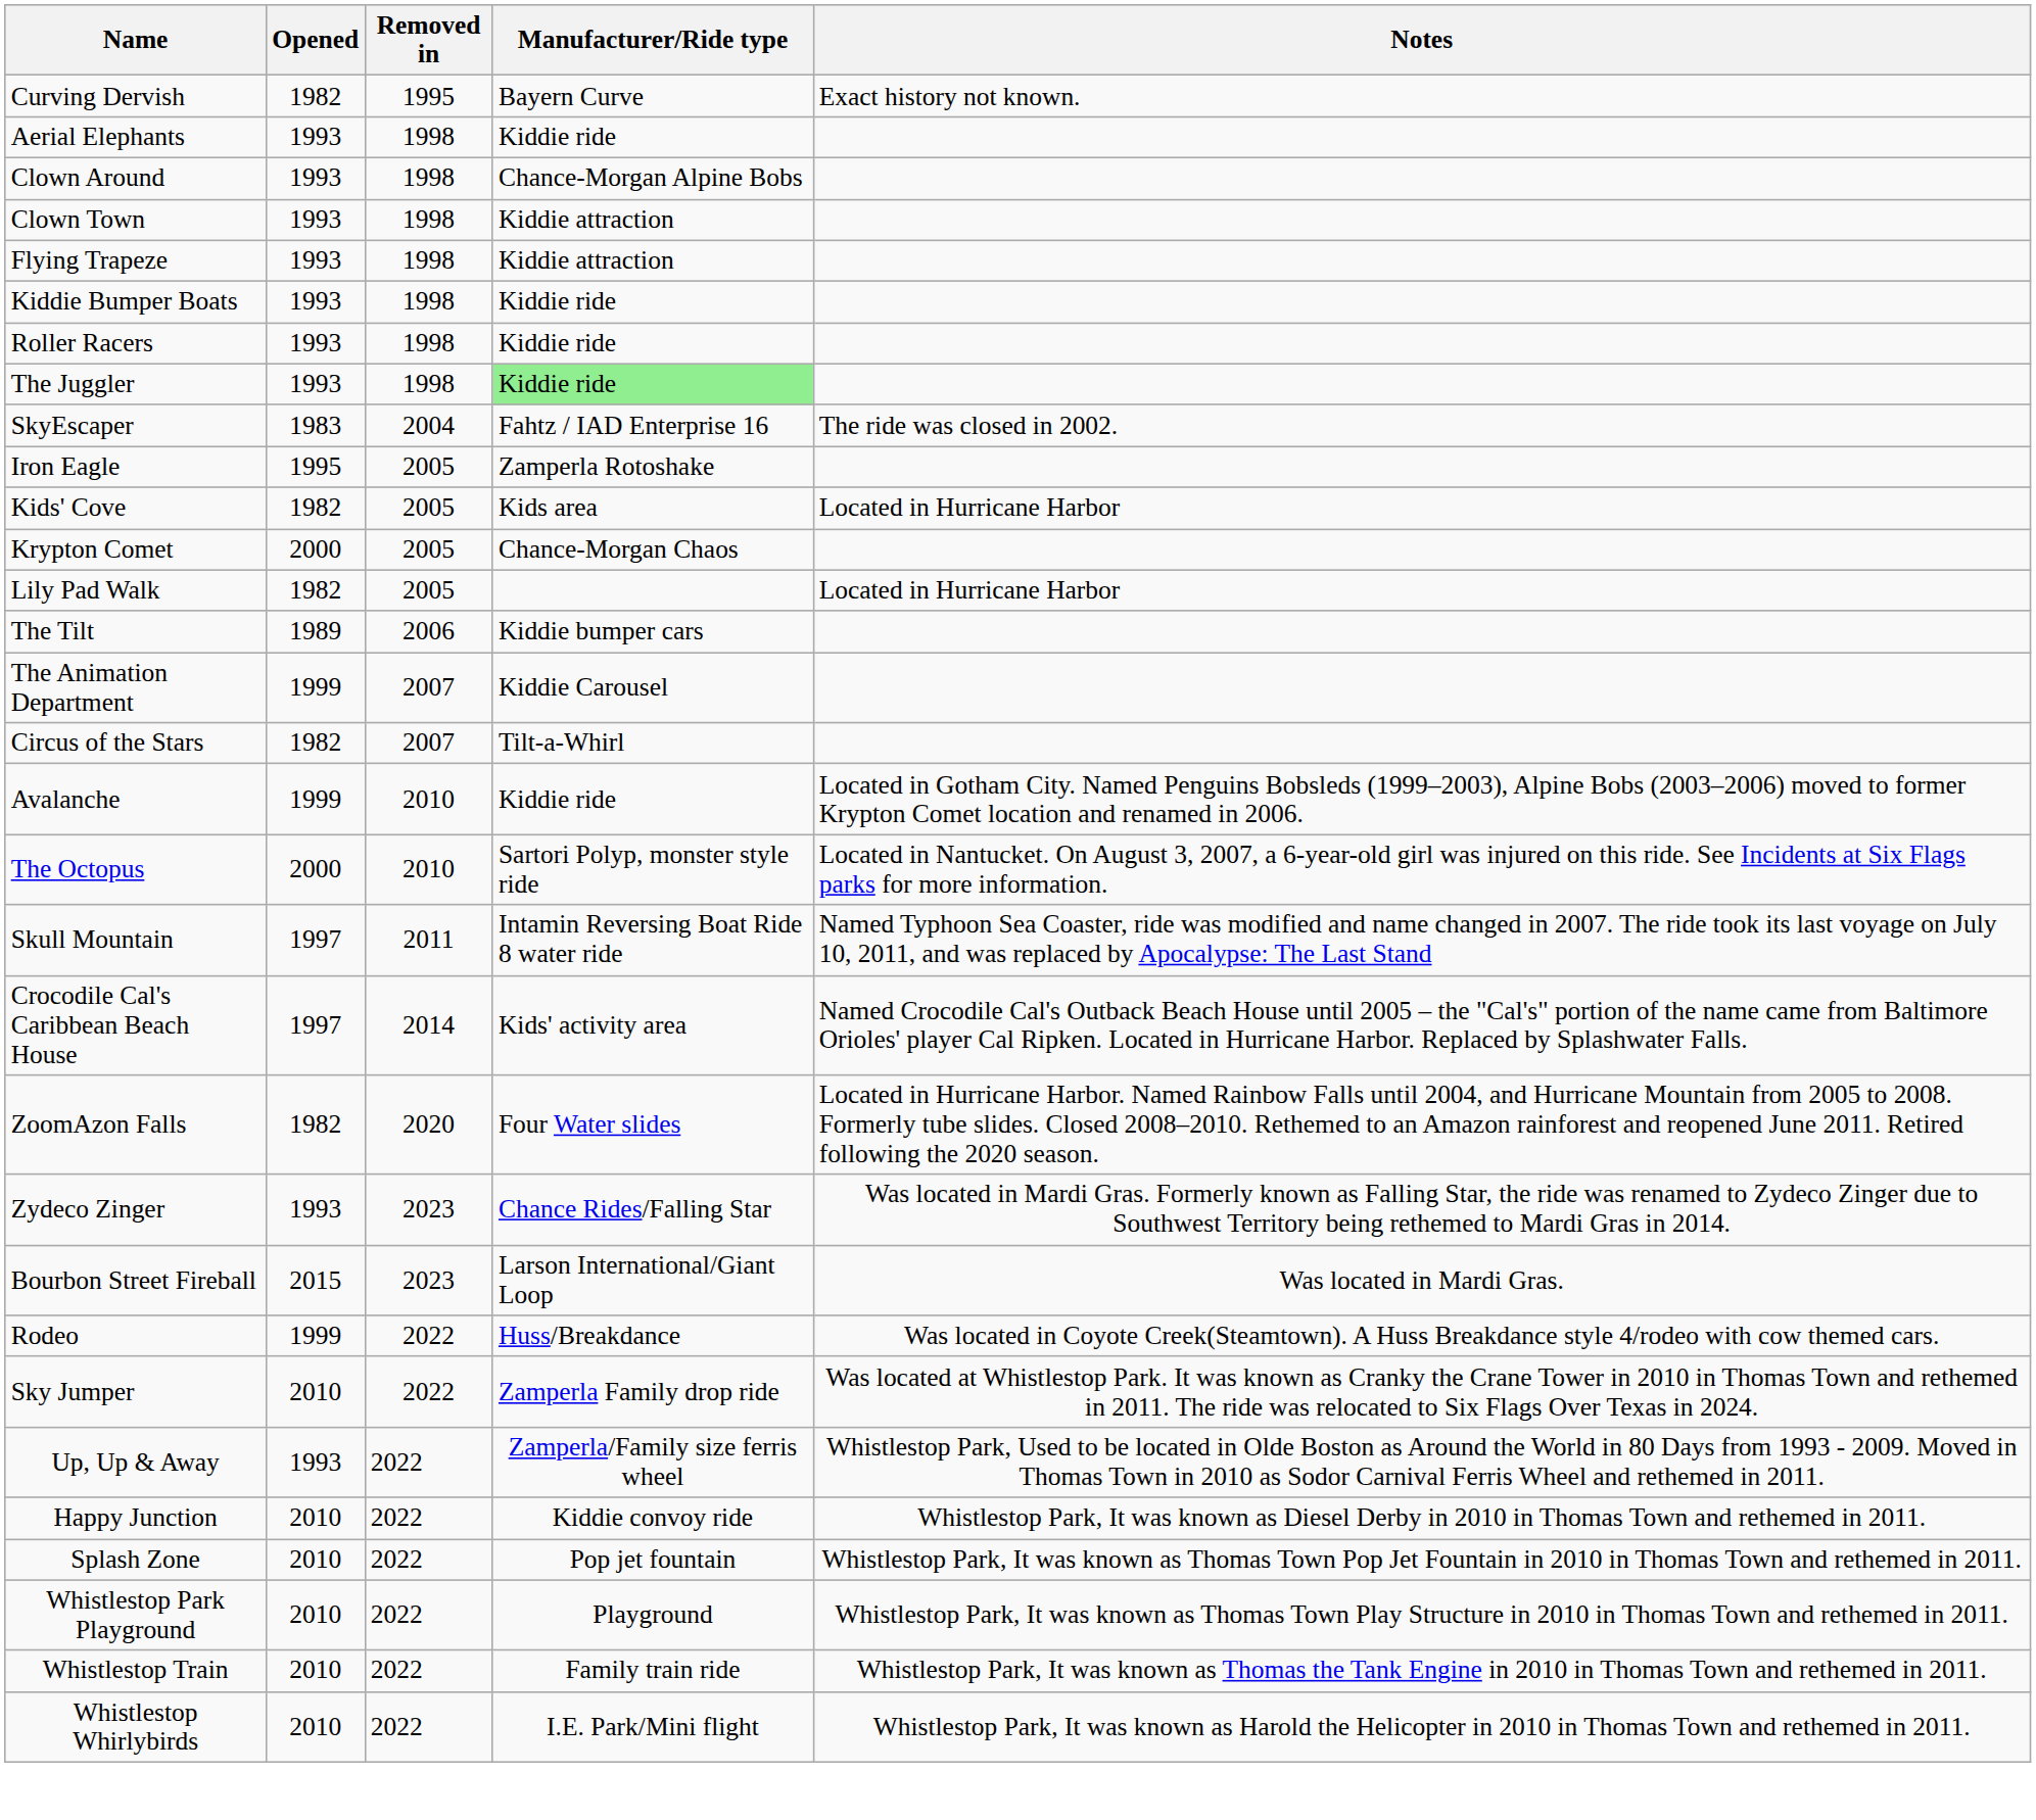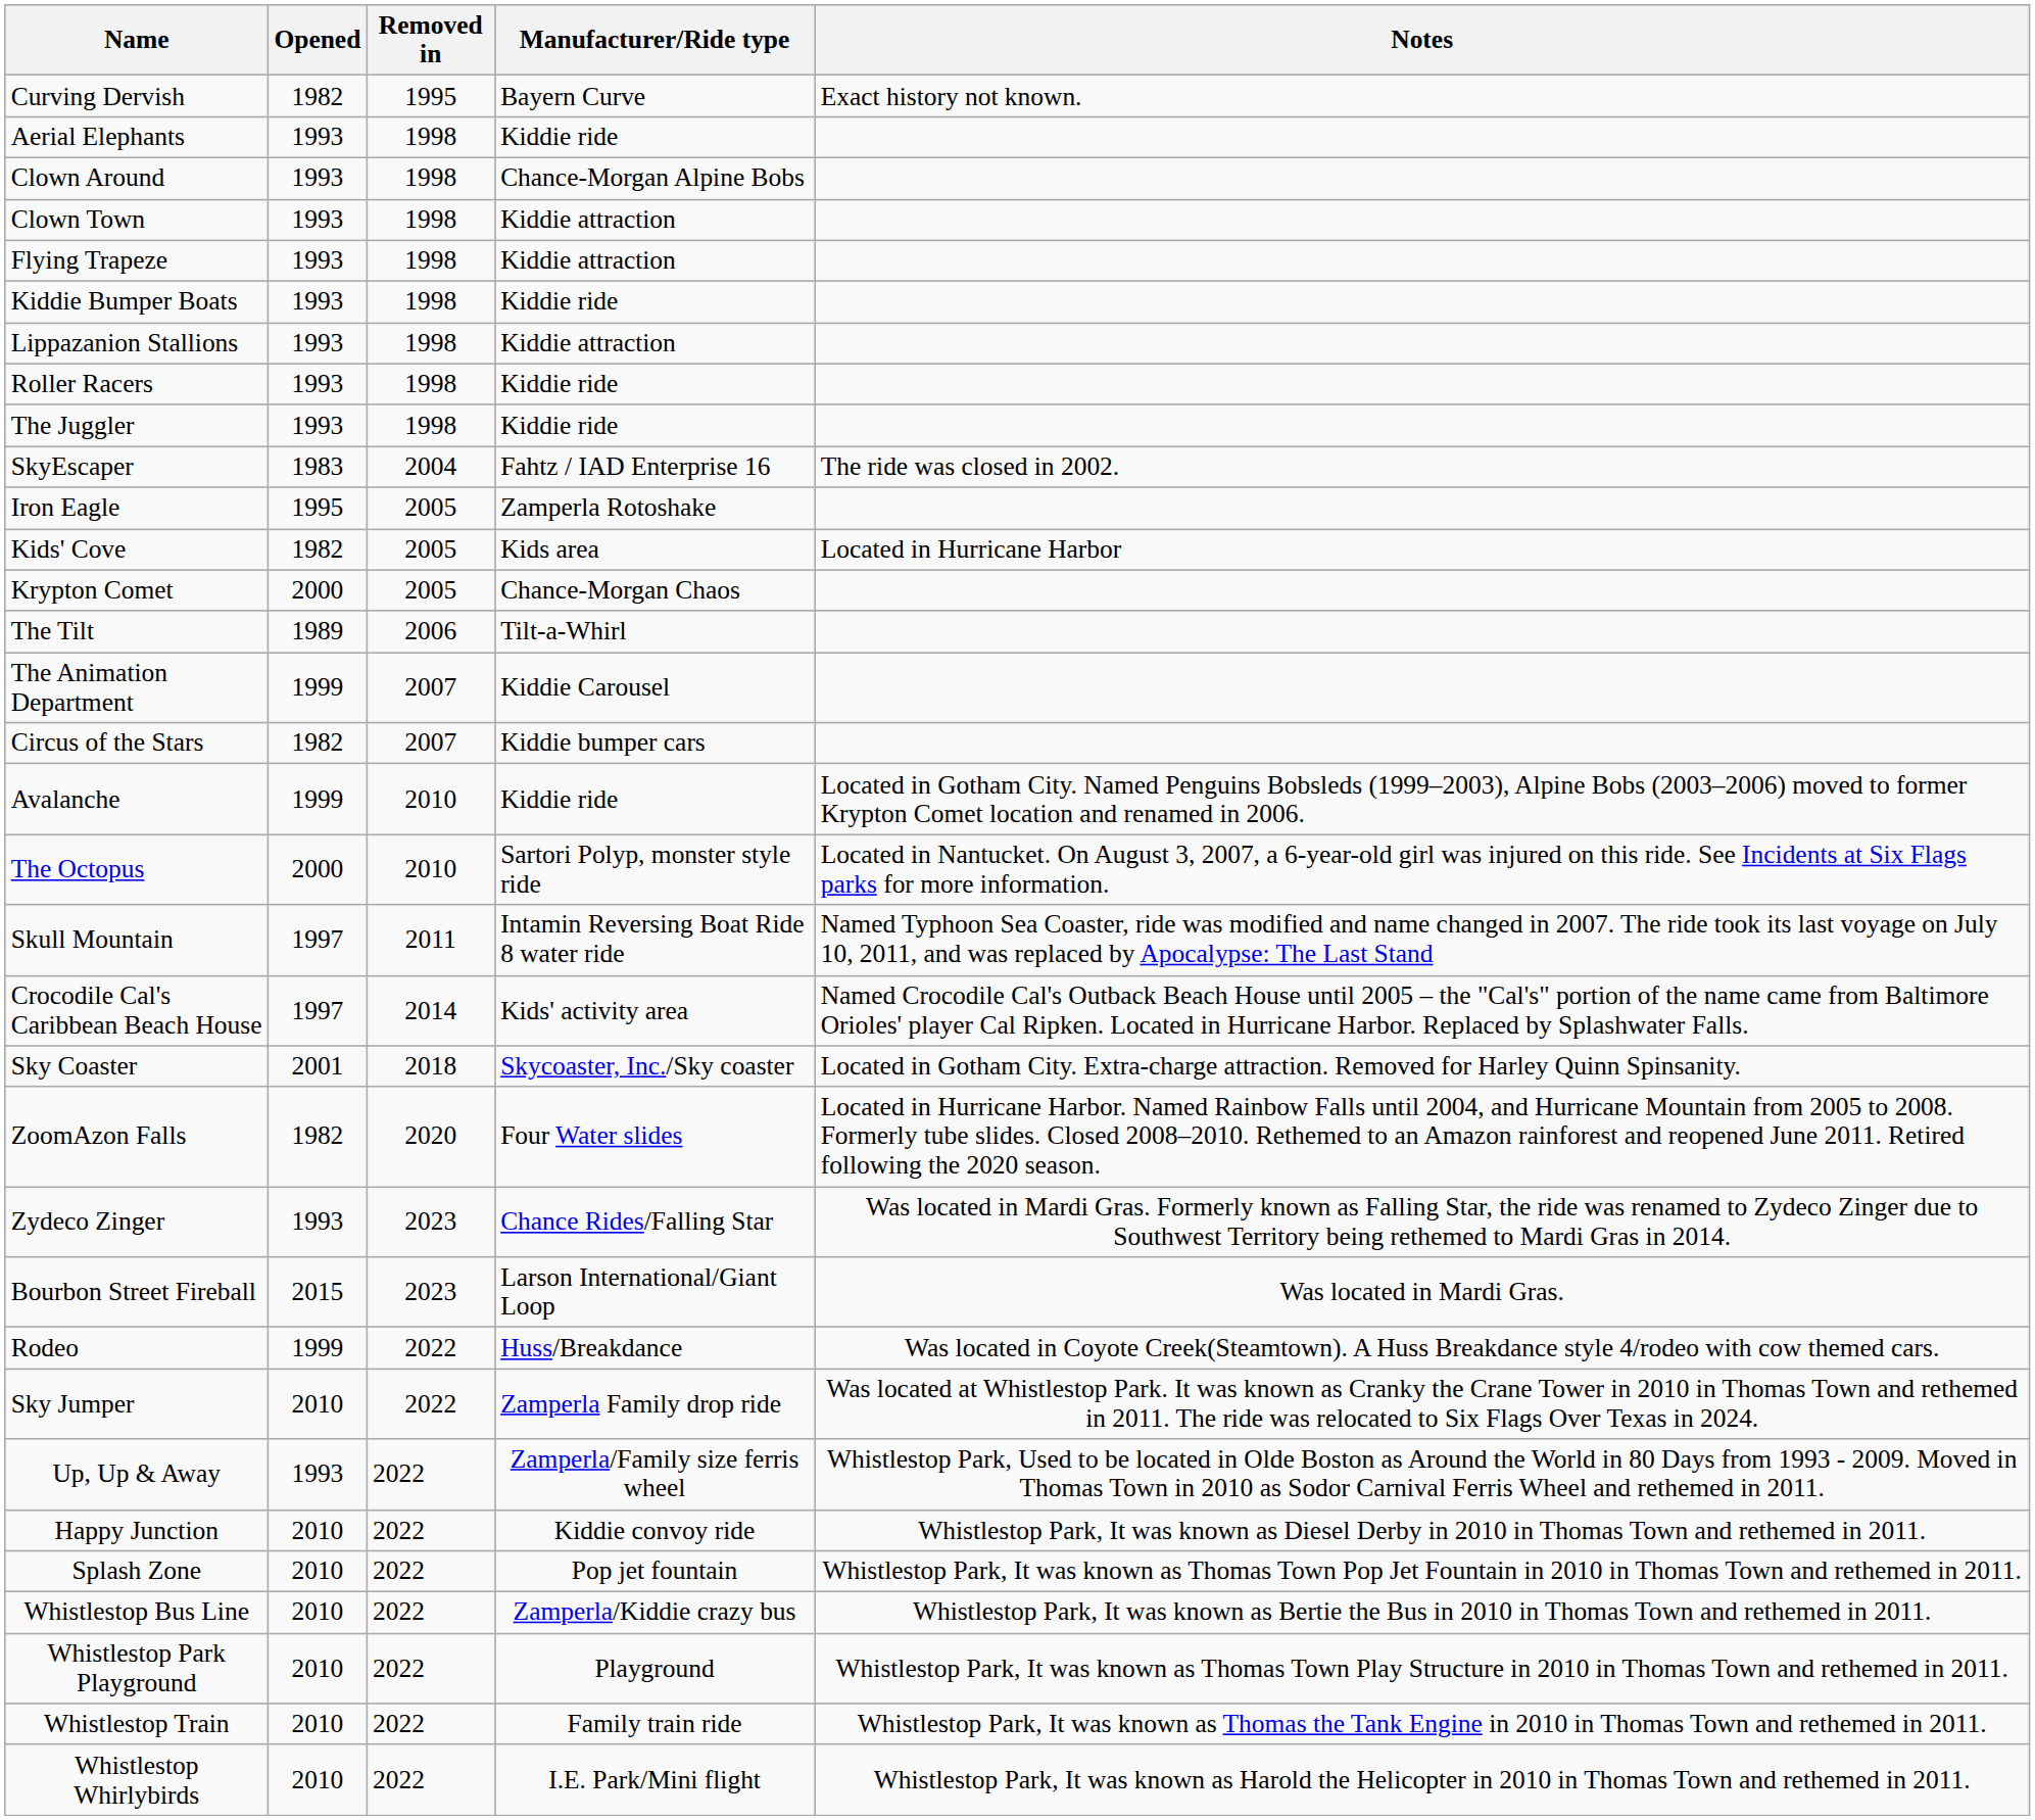 <table class="wikitable sortable">
 <tr>
 <th>Name</th>
 <th>Opened</th>
 <th>Removed in</th>
 <th>Manufacturer/Ride type</th>
 <th class="unsortable">Notes</th>
 </tr>
 <tr>
 <td>Curving Dervish</td>
 <td align=center>1982</td>
 <td align=center>1995</td>
 <td>Bayern Curve</td>
 <td>Exact history not known.</td>
 </tr>
 <tr>
 <td>Aerial Elephants</td>
 <td align=center>1993</td>
 <td align=center>1998</td>
 <td>Kiddie ride</td>
 <td></td>
 </tr>
 <tr>
 <td>Clown Around</td>
 <td align=center>1993</td>
 <td align=center>1998</td>
 <td>Chance-Morgan Alpine Bobs</td>
 <td></td>
 </tr>
 <tr>
 <td>Clown Town</td>
 <td align=center>1993</td>
 <td align=center>1998</td>
 <td>Kiddie attraction</td>
 <td></td>
 </tr>
 <tr>
 <td>Flying Trapeze</td>
 <td align=center>1993</td>
 <td align=center>1998</td>
 <td>Kiddie attraction</td>
 <td></td>
 </tr>
 <tr>
 <td>Kiddie Bumper Boats</td>
 <td align=center>1993</td>
 <td align=center>1998</td>
 <td>Kiddie ride</td>
 <td></td>
 </tr>
 <tr>
+<td>Lippazanion Stallions</td>
+<td align=center>1993</td>
+<td align=center>1998</td>
+<td>Kiddie attraction</td>
+<td></td>
+</tr>
+<tr>
 <td>Roller Racers</td>
 <td align=center>1993</td>
 <td align=center>1998</td>
 <td>Kiddie ride</td>
 <td></td>
 </tr>
 <tr>
 <td>The Juggler</td>
 <td align=center>1993</td>
 <td align=center>1998</td>
-<td style="background: lightgreen;">Kiddie ride</td>
+<td>Kiddie ride</td>
 <td></td>
 </tr>
 <tr>
 <td>SkyEscaper</td>
 <td align=center>1983</td>
 <td align=center>2004</td>
 <td>Fahtz / IAD Enterprise 16</td>
 <td>The ride was closed in 2002.</td>
 </tr>
 <tr>
 <td>Iron Eagle</td>
 <td align=center>1995</td>
 <td align=center>2005</td>
 <td>Zamperla Rotoshake</td>
 <td></td>
 </tr>
 <tr>
 <td>Kids' Cove</td>
 <td align=center>1982</td>
 <td align=center>2005</td>
 <td>Kids area</td>
 <td>Located in Hurricane Harbor</td>
 </tr>
 <tr>
 <td>Krypton Comet</td>
 <td align=center>2000</td>
 <td align=center>2005</td>
 <td>Chance-Morgan Chaos</td>
 <td></td>
 </tr>
 <tr>
-<td>Lily Pad Walk</td>
-<td align=center>1982</td>
-<td align=center>2005</td>
-<td></td>
-<td>Located in Hurricane Harbor</td>
-</tr>
-<tr>
 <td>The Tilt</td>
 <td align=center>1989</td>
 <td align=center>2006</td>
-<td>Kiddie bumper cars</td>
+<td>Tilt-a-Whirl</td>
 <td></td>
 </tr>
 <tr>
 <td>The Animation Department</td>
 <td align=center>1999</td>
 <td align=center>2007</td>
 <td>Kiddie Carousel</td>
 <td></td>
 </tr>
 <tr>
 <td>Circus of the Stars</td>
 <td align=center>1982</td>
 <td align=center>2007</td>
-<td>Tilt-a-Whirl</td>
+<td>Kiddie bumper cars</td>
 <td></td>
 </tr>
 <tr>
 <td>Avalanche</td>
 <td align=center>1999</td>
 <td align=center>2010</td>
 <td>Kiddie ride</td>
 <td>Located in Gotham City. Named Penguins Bobsleds (1999–2003), Alpine Bobs (2003–2006) moved to former Krypton Comet location and renamed in 2006.</td>
 </tr>
 <tr>
 <td><a href='#'>The Octopus</a></td>
 <td align=center>2000</td>
 <td align=center>2010</td>
 <td>Sartori Polyp, monster style ride</td>
 <td>Located in Nantucket. On August 3, 2007, a 6-year-old girl was injured on this ride. See <a href='#'>Incidents at Six Flags parks</a> for more information.</td>
 </tr>
 <tr>
 <td>Skull Mountain</td>
 <td align=center>1997</td>
 <td align=center>2011</td>
 <td>Intamin Reversing Boat Ride 8 water ride</td>
 <td>Named Typhoon Sea Coaster, ride was modified and name changed in 2007. The ride took its last voyage on July 10, 2011, and was replaced by <a href='#'>Apocalypse: The Last Stand</a></td>
 </tr>
 <tr>
 <td>Crocodile Cal's Caribbean Beach House</td>
 <td align=center>1997</td>
 <td align=center>2014</td>
 <td>Kids' activity area</td>
 <td>Named Crocodile Cal's Outback Beach House until 2005 – the "Cal's" portion of the name came from Baltimore Orioles' player Cal Ripken. Located in Hurricane Harbor. Replaced by Splashwater Falls.</td>
+</tr>
+<tr>
+<td>Sky Coaster</td>
+<td align=center>2001</td>
+<td align=center>2018</td>
+<td><a href='#'>Skycoaster, Inc.</a>/Sky coaster</td>
+<td>Located in Gotham City. Extra-charge attraction. Removed for Harley Quinn Spinsanity.</td>
 </tr>
 <tr>
 <td>ZoomAzon Falls</td>
 <td align=center>1982</td>
 <td align=center>2020</td>
 <td>Four <a href='#'>Water slides</a></td>
 <td>Located in Hurricane Harbor. Named Rainbow Falls until 2004, and Hurricane Mountain from 2005 to 2008. Formerly tube slides. Closed 2008–2010. Rethemed to an Amazon rainforest and reopened June 2011. Retired following the 2020 season.</td>
 </tr>
 <tr>
 <td>Zydeco Zinger</td>
 <td align=center>1993</td>
 <td align=center>2023</td>
 <td><a href='#'>Chance Rides</a>/Falling Star</td>
 <td align=center>Was located in Mardi Gras. Formerly known as Falling Star, the ride was renamed to Zydeco Zinger due to Southwest Territory being rethemed to Mardi Gras in 2014.</td>
 </tr>
 <tr>
 <td>Bourbon Street Fireball</td>
 <td align=center>2015</td>
 <td align=center>2023</td>
 <td>Larson International/Giant Loop</td>
 <td align=center>Was located in Mardi Gras.</td>
 </tr>
 <tr>
 <td>Rodeo</td>
 <td align=center>1999</td>
 <td align=center>2022</td>
 <td><a href='#'>Huss</a>/Breakdance</td>
 <td align=center>Was located in Coyote Creek(Steamtown). A Huss Breakdance style 4/rodeo with cow themed cars.</td>
 </tr>
 <tr>
 <td>Sky Jumper</td>
 <td align=center>2010</td>
 <td align=center>2022</td>
 <td><a href='#'>Zamperla</a> Family drop ride</td>
 <td align=center>Was located at Whistlestop Park. It was known as Cranky the Crane Tower in 2010 in Thomas Town and rethemed in 2011. The ride was relocated to Six Flags Over Texas in 2024.</td>
 </tr>
 <tr>
 <td align=center>Up, Up & Away</td>
 <td align=center>1993</td>
 <td>2022</td>
 <td align=center><a href='#'>Zamperla</a>/Family size ferris wheel</td>
 <td align=center>Whistlestop Park, Used to be located in Olde Boston as Around the World in 80 Days from 1993 - 2009. Moved in Thomas Town in 2010 as Sodor Carnival Ferris Wheel and rethemed in 2011.</td>
 </tr>
 <tr>
 <td align=center>Happy Junction</td>
 <td align=center>2010</td>
 <td>2022</td>
 <td align=center>Kiddie convoy ride</td>
 <td align=center>Whistlestop Park, It was known as Diesel Derby in 2010 in Thomas Town and rethemed in 2011.</td>
 </tr>
 <tr>
 <td align=center>Splash Zone</td>
 <td align=center>2010</td>
 <td>2022</td>
 <td align=center>Pop jet fountain</td>
 <td align=center>Whistlestop Park, It was known as Thomas Town Pop Jet Fountain in 2010 in Thomas Town and rethemed in 2011.</td>
 </tr>
 <tr>
+<td align=center>Whistlestop Bus Line</td>
+<td align=center>2010</td>
+<td>2022</td>
+<td align=center><a href='#'>Zamperla</a>/Kiddie crazy bus</td>
+<td align=center>Whistlestop Park, It was known as Bertie the Bus in 2010 in Thomas Town and rethemed in 2011.</td>
+</tr>
+<tr>
 <td align=center>Whistlestop Park Playground</td>
 <td align=center>2010</td>
 <td>2022</td>
 <td align=center>Playground</td>
 <td align=center>Whistlestop Park, It was known as Thomas Town Play Structure in 2010 in Thomas Town and rethemed in 2011.</td>
 </tr>
 <tr>
 <td align=center>Whistlestop Train</td>
 <td align=center>2010</td>
 <td>2022</td>
 <td align=center>Family train ride</td>
 <td align=center>Whistlestop Park, It was known as <a href='#'>Thomas the Tank Engine</a> in 2010 in Thomas Town and rethemed in 2011.</td>
 </tr>
 <tr>
 <td align=center>Whistlestop Whirlybirds</td>
 <td align=center>2010</td>
 <td>2022</td>
 <td align=center>I.E. Park/Mini flight</td>
 <td align=center>Whistlestop Park, It was known as Harold the Helicopter in 2010 in Thomas Town and rethemed in 2011.</td>
 </tr>
 </table>
